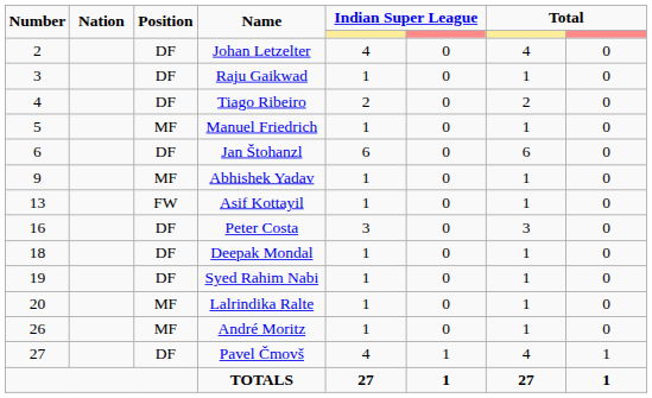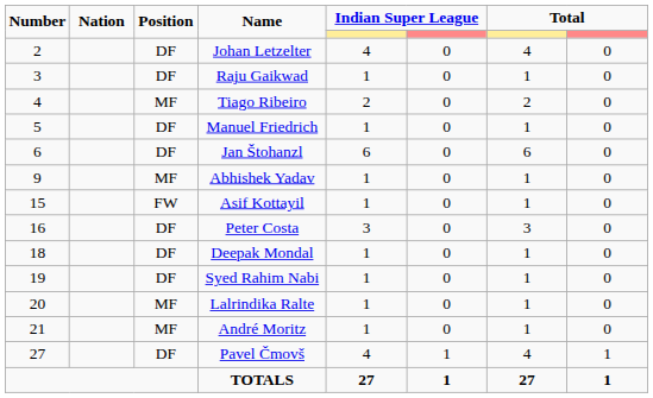 <table class="wikitable" style="font-size: 100%; text-align: center;">
 <tr>
 <td rowspan=2 width="10%" align=center><strong>Number</strong></td>
 <td rowspan=2 width="10%" align=center><strong>Nation</strong></td>
 <td rowspan=2 width="10%" align=center><strong>Position</strong></td>
 <td rowspan=2 width="20%" align=center><strong>Name</strong></td>
 <td colspan=2 align=center><strong><a href='#'>Indian Super League</a></strong></td>
 <td colspan=2 align=center><strong>Total</strong></td>
 </tr>
 <tr>
 <th width=60 style="background: #FFEE99"></th>
 <th width=60 style="background: #FF8888"></th>
 <th width=60 style="background: #FFEE99"></th>
 <th width=60 style="background: #FF8888"></th>
 </tr>
 <tr>
 <td>2</td>
 <td></td>
 <td>DF</td>
 <td><a href='#'>Johan Letzelter</a></td>
 <td>4</td>
 <td>0</td>
 <td>4</td>
 <td>0</td>
 </tr>
 <tr>
 <td>3</td>
 <td></td>
 <td>DF</td>
 <td><a href='#'>Raju Gaikwad</a></td>
 <td>1</td>
 <td>0</td>
 <td>1</td>
 <td>0</td>
 </tr>
 <tr>
 <td>4</td>
 <td></td>
-<td>DF</td>
+<td>MF</td>
 <td><a href='#'>Tiago Ribeiro</a></td>
 <td>2</td>
 <td>0</td>
 <td>2</td>
 <td>0</td>
 </tr>
 <tr>
 <td>5</td>
 <td></td>
-<td>MF</td>
+<td>DF</td>
 <td><a href='#'>Manuel Friedrich</a></td>
 <td>1</td>
 <td>0</td>
 <td>1</td>
 <td>0</td>
 </tr>
 <tr>
 <td>6</td>
 <td></td>
 <td>DF</td>
 <td><a href='#'>Jan Štohanzl</a></td>
 <td>6</td>
 <td>0</td>
 <td>6</td>
 <td>0</td>
 </tr>
 <tr>
 <td>9</td>
 <td></td>
 <td>MF</td>
 <td><a href='#'>Abhishek Yadav</a></td>
 <td>1</td>
 <td>0</td>
 <td>1</td>
 <td>0</td>
 </tr>
 <tr>
-<td>13</td>
+<td>15</td>
 <td></td>
 <td>FW</td>
 <td><a href='#'>Asif Kottayil</a></td>
 <td>1</td>
 <td>0</td>
 <td>1</td>
 <td>0</td>
 </tr>
 <tr>
 <td>16</td>
 <td></td>
 <td>DF</td>
 <td><a href='#'>Peter Costa</a></td>
 <td>3</td>
 <td>0</td>
 <td>3</td>
 <td>0</td>
 </tr>
 <tr>
 <td>18</td>
 <td></td>
 <td>DF</td>
 <td><a href='#'>Deepak Mondal</a></td>
 <td>1</td>
 <td>0</td>
 <td>1</td>
 <td>0</td>
 </tr>
 <tr>
 <td>19</td>
 <td></td>
 <td>DF</td>
 <td><a href='#'>Syed Rahim Nabi</a></td>
 <td>1</td>
 <td>0</td>
 <td>1</td>
 <td>0</td>
 </tr>
 <tr>
 <td>20</td>
 <td></td>
 <td>MF</td>
 <td><a href='#'>Lalrindika Ralte</a></td>
 <td>1</td>
 <td>0</td>
 <td>1</td>
 <td>0</td>
 </tr>
 <tr>
-<td>26</td>
+<td>21</td>
 <td></td>
 <td>MF</td>
 <td><a href='#'>André Moritz</a></td>
 <td>1</td>
 <td>0</td>
 <td>1</td>
 <td>0</td>
 </tr>
 <tr>
 <td>27</td>
 <td></td>
 <td>DF</td>
 <td><a href='#'>Pavel Čmovš</a></td>
 <td>4</td>
 <td>1</td>
 <td>4</td>
 <td>1</td>
 </tr>
 <tr>
 <td colspan=3></td>
 <td><strong>TOTALS</strong></td>
 <td><strong>27</strong></td>
 <td><strong>1</strong></td>
 <td><strong>27</strong></td>
 <td><strong>1</strong></td>
 </tr>
 </table>
